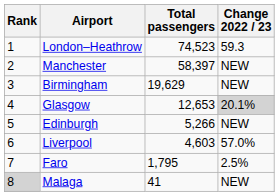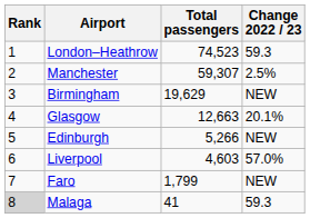 <table class="wikitable sortable">
 <tr>
 <th>Rank</th>
 <th>Airport</th>
 <th>Total <br>passengers</th>
 <th>Change<br>2022 / 23</th>
 </tr>
 <tr>
 <td>1</td>
 <td><a href='#'>London–Heathrow</a></td>
 <td align="right">74,523</td>
 <td> 59.3</td>
 </tr>
 <tr>
 <td>2</td>
 <td><a href='#'>Manchester</a></td>
-<td align="right">58,397</td>
-<td> NEW</td>
+<td align="right">59,307</td>
+<td> 2.5%</td>
 </tr>
 <tr>
 <td>3</td>
 <td><a href='#'>Birmingham</a></td>
 <td>19,629</td>
 <td> NEW</td>
 </tr>
 <tr>
 <td>4</td>
 <td><a href='#'>Glasgow</a></td>
-<td align='right'>12,653</td>
-<td style="background: lightgrey;"> 20.1%</td>
+<td align='right'>12,663</td>
+<td> 20.1%</td>
 </tr>
 <tr>
 <td>5</td>
 <td><a href='#'>Edinburgh</a></td>
 <td align="right">5,266</td>
 <td> NEW</td>
 </tr>
 <tr>
 <td>6</td>
 <td><a href='#'>Liverpool</a></td>
 <td align="right">4,603</td>
 <td> 57.0%</td>
 </tr>
 <tr>
 <td>7</td>
 <td><a href='#'>Faro</a></td>
-<td>1,795</td>
-<td> 2.5%</td>
+<td>1,799</td>
+<td> NEW</td>
 </tr>
 <tr>
 <td style="background: lightgrey;">8</td>
 <td><a href='#'>Malaga</a></td>
 <td>41</td>
-<td> NEW</td>
+<td> 59.3</td>
 </tr>
 </table>
